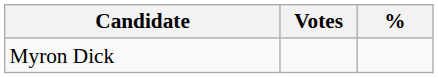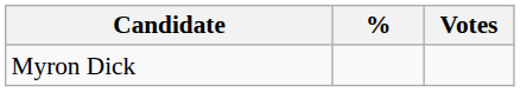 <table class="wikitable sortable">
 <tr>
 <th bgcolor="#DDDDFF" width="200px">Candidate</th>
+<th bgcolor="#DDDDFF" width="50px">%</th>
 <th bgcolor="#DDDDFF" width="50px">Votes</th>
-<th bgcolor="#DDDDFF" width="50px">%</th>
 </tr>
 <tr>
 <td>Myron Dick</td>
 <td></td>
 <td></td>
 </tr>
 </table>
